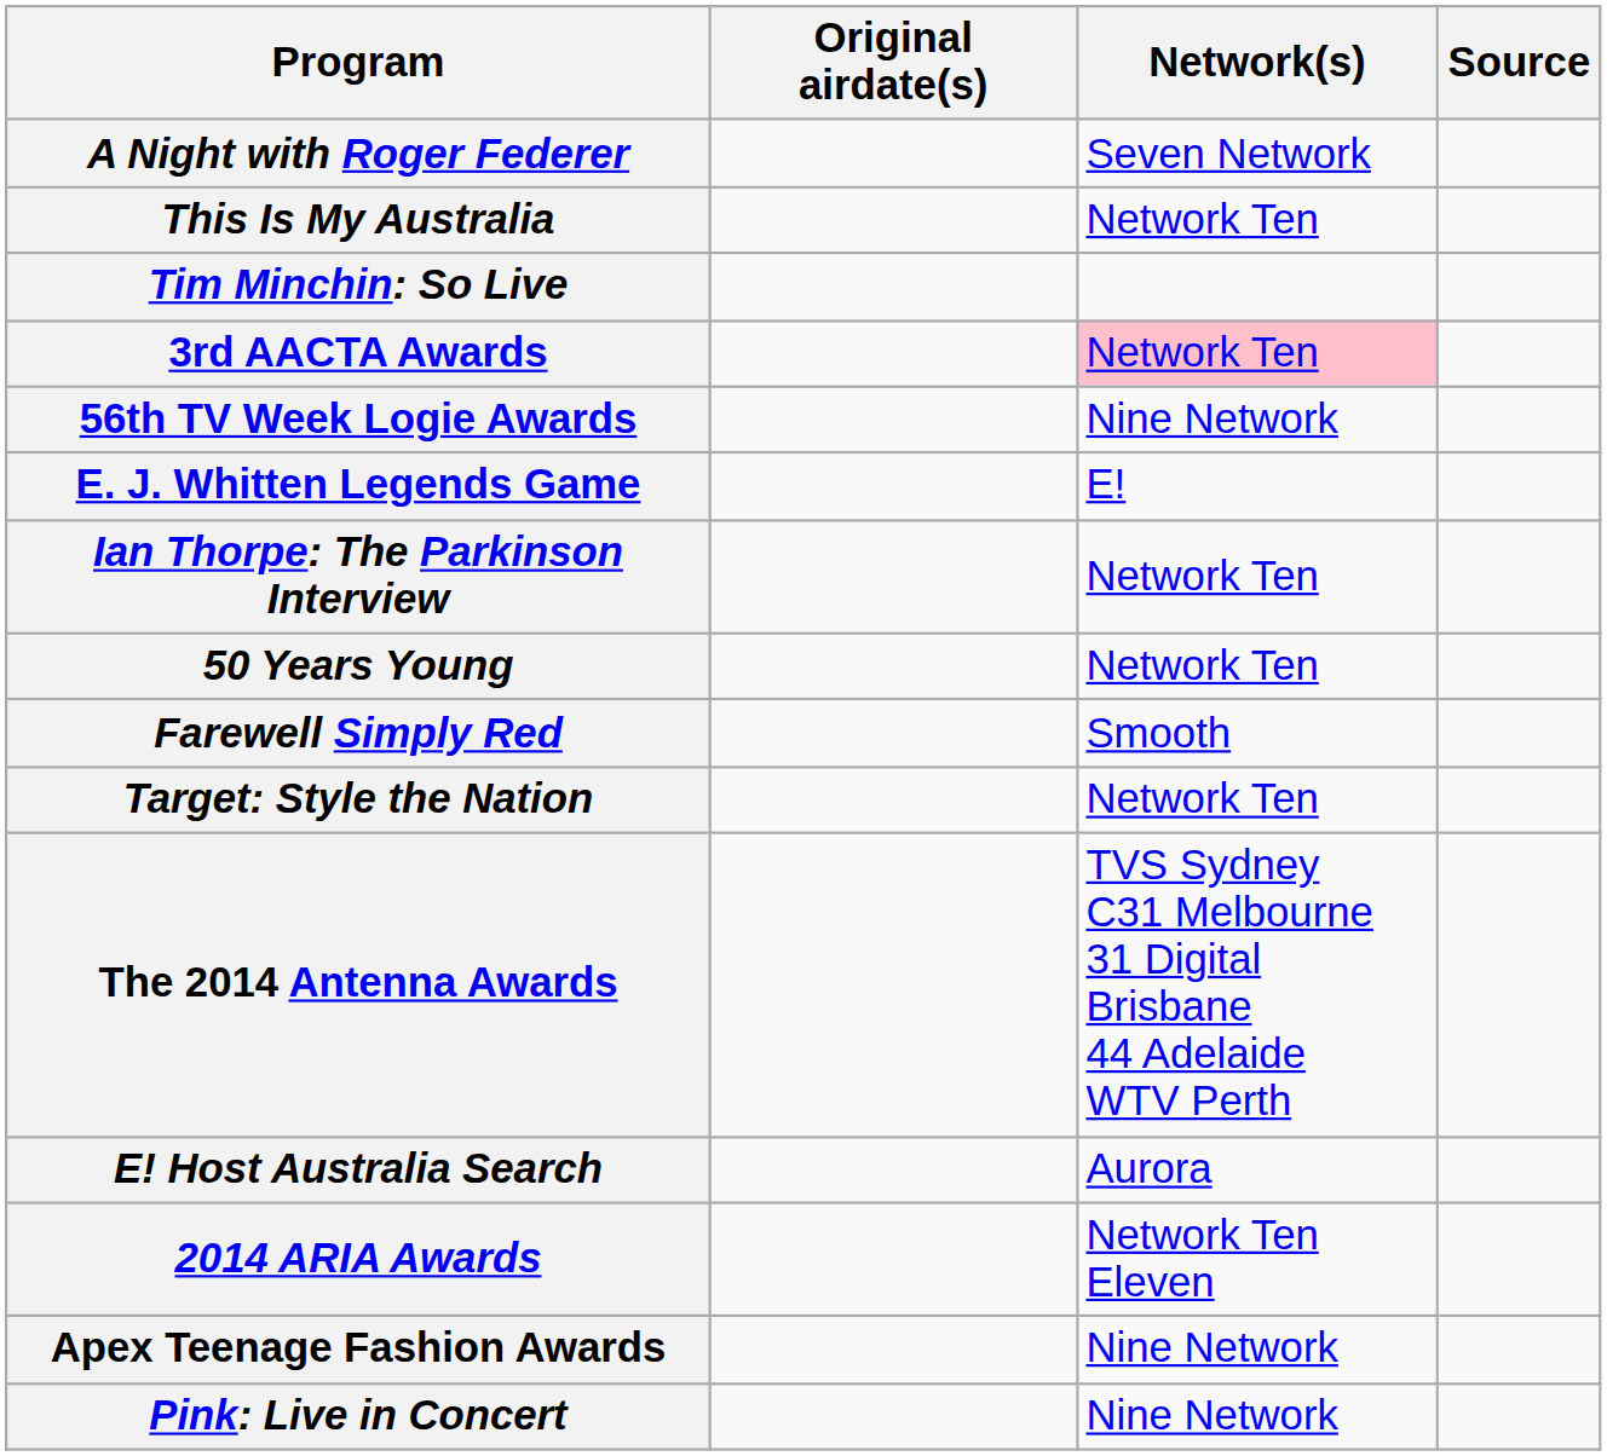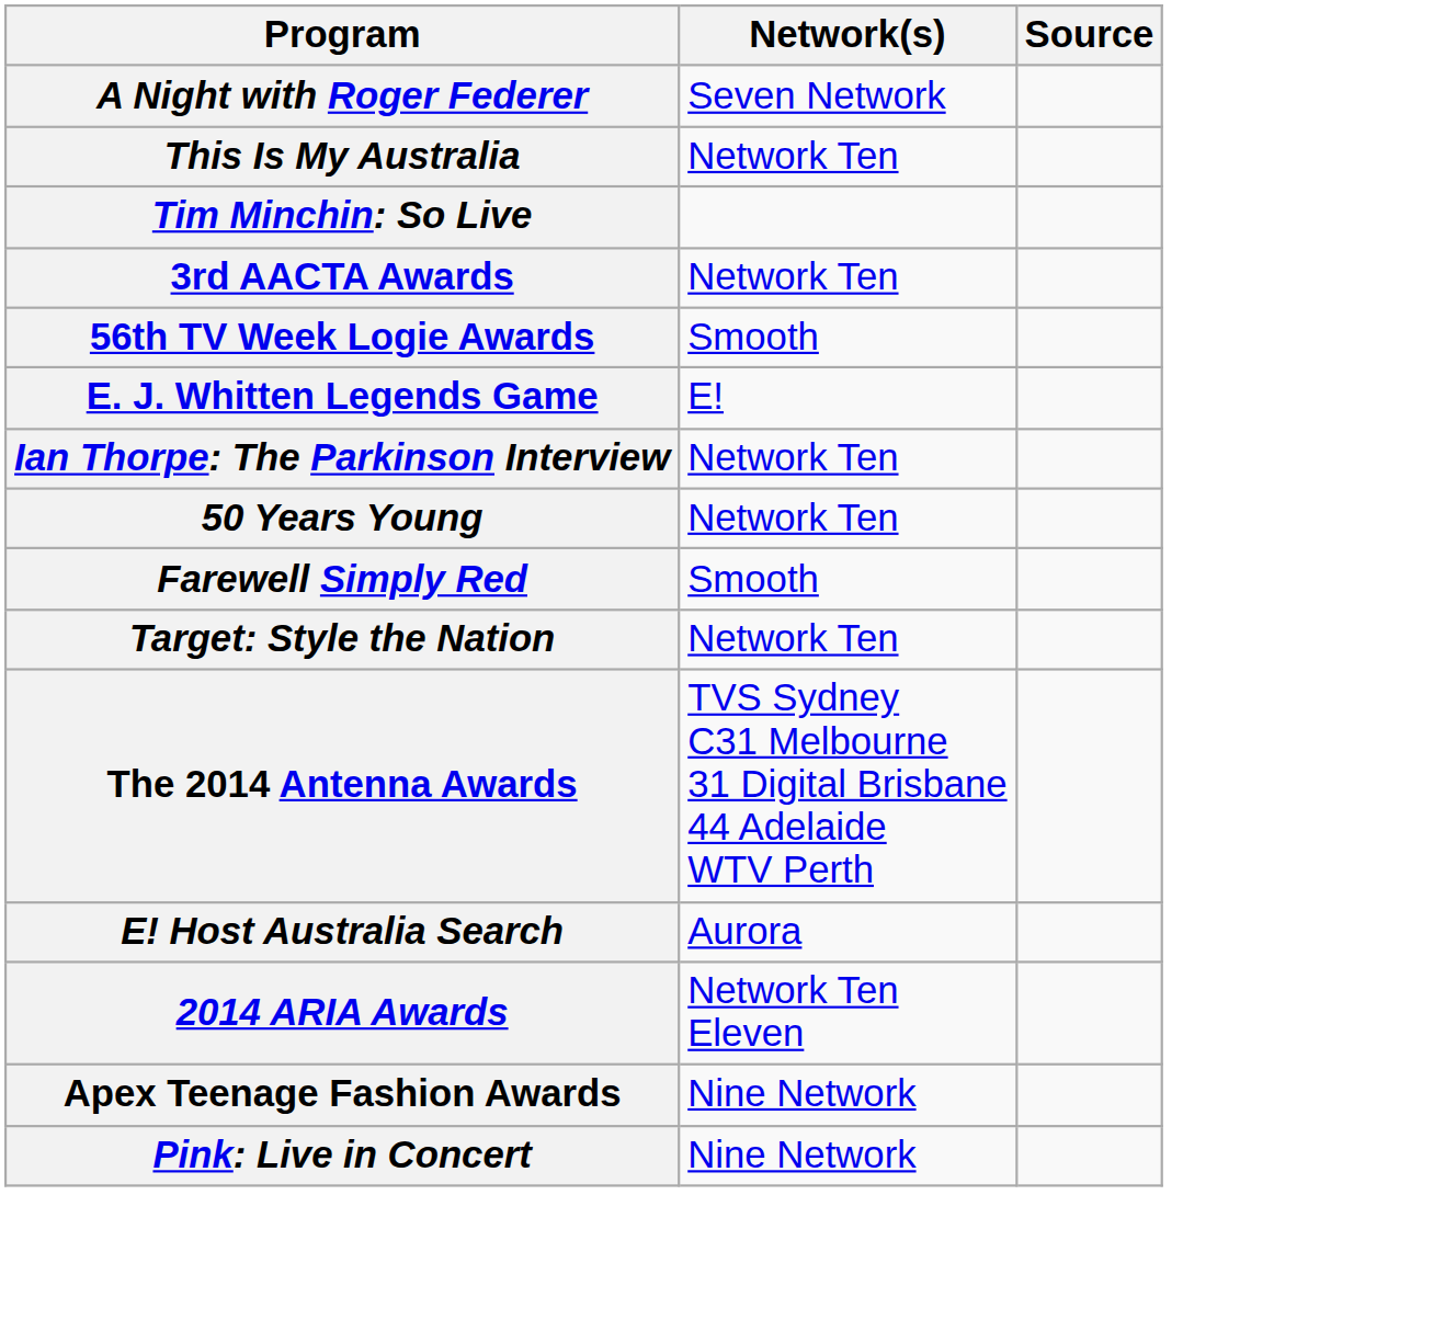 <table class="wikitable plainrowheaders sortable">
 <tr>
 <th scope="col">Program</th>
-<th scope="col">Original airdate(s)</th>
 <th scope="col">Network(s)</th>
 <th scope="col" class="unsortable">Source</th>
 </tr>
 <tr>
 <th scope="row"><em>A Night with <a href='#'>Roger Federer</a></em></th>
-<td align=center></td>
 <td><a href='#'>Seven Network</a></td>
 <td align=center></td>
 </tr>
 <tr>
 <th scope="row"><em>This Is My Australia</em></th>
-<td align=center></td>
 <td><a href='#'>Network Ten</a></td>
 <td align=center></td>
 </tr>
 <tr>
 <th scope="row"><em><a href='#'>Tim Minchin</a>: So Live</em></th>
-<td align=center></td>
 <td></td>
 <td align=center></td>
 </tr>
 <tr>
 <th scope="row"><a href='#'>3rd AACTA Awards</a></th>
-<td align=center></td>
-<td style="background: pink;"><a href='#'>Network Ten</a></td>
+<td><a href='#'>Network Ten</a></td>
 <td align=center></td>
 </tr>
 <tr>
 <th scope="row"><a href='#'>56th TV Week Logie Awards</a></th>
-<td align=center></td>
-<td><a href='#'>Nine Network</a></td>
+<td><a href='#'>Smooth</a></td>
 <td align=center></td>
 </tr>
 <tr>
 <th scope="row"><a href='#'>E. J. Whitten Legends Game</a></th>
-<td align=center></td>
 <td><a href='#'>E!</a></td>
 <td align=center></td>
 </tr>
 <tr>
 <th scope="row"><em><a href='#'>Ian Thorpe</a>: The <a href='#'>Parkinson</a> Interview</em></th>
-<td align=center></td>
 <td><a href='#'>Network Ten</a></td>
 <td align=center></td>
 </tr>
 <tr>
 <th scope="row"><em>50 Years Young</em></th>
-<td align=center></td>
 <td><a href='#'>Network Ten</a></td>
 <td align=center></td>
 </tr>
 <tr>
 <th scope="row"><em>Farewell <a href='#'>Simply Red</a></em></th>
-<td align=center></td>
 <td><a href='#'>Smooth</a></td>
 <td align=center></td>
 </tr>
 <tr>
 <th scope="row"><em>Target: Style the Nation</em></th>
-<td align=center></td>
 <td><a href='#'>Network Ten</a></td>
 <td align=center></td>
 </tr>
 <tr>
 <th scope="row">The 2014 <a href='#'>Antenna Awards</a></th>
-<td align=center></td>
 <td><a href='#'>TVS Sydney</a><br><a href='#'>C31 Melbourne</a><br><a href='#'>31 Digital Brisbane</a><br><a href='#'>44 Adelaide</a><br><a href='#'>WTV Perth</a></td>
 <td align=center></td>
 </tr>
 <tr>
 <th scope="row"><em>E! Host Australia Search</em></th>
-<td align=center></td>
 <td><a href='#'>Aurora</a></td>
 <td align=center></td>
 </tr>
 <tr>
 <th scope="row"><em><a href='#'>2014 ARIA Awards</a></em></th>
-<td></td>
 <td><a href='#'>Network Ten</a><br><a href='#'>Eleven</a></td>
 <td></td>
 </tr>
 <tr>
 <th scope="row">Apex Teenage Fashion Awards</th>
-<td align=center></td>
 <td><a href='#'>Nine Network</a></td>
 <td align=center></td>
 </tr>
 <tr>
 <th scope="row"><em><a href='#'>Pink</a>: Live in Concert</em></th>
-<td></td>
 <td><a href='#'>Nine Network</a></td>
 <td align=center></td>
 </tr>
 </table>
